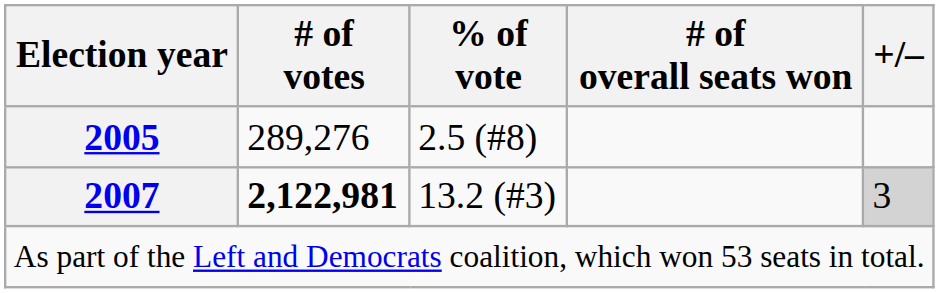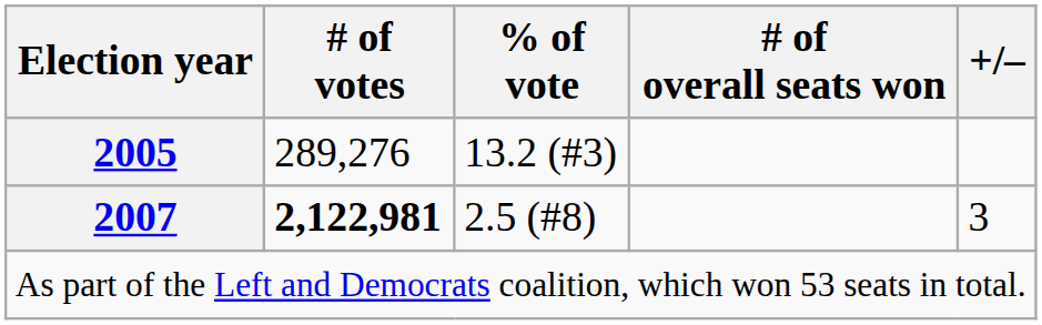 <table class=wikitable>
 <tr>
 <th>Election year</th>
 <th># of<br>votes</th>
 <th>% of<br>vote</th>
 <th># of<br>overall seats won</th>
 <th>+/–</th>
 </tr>
 <tr>
 <th><a href='#'>2005</a></th>
 <td>289,276</td>
-<td>2.5 (#8)</td>
+<td>13.2 (#3)</td>
 <td></td>
 <td></td>
 </tr>
 <tr>
 <th><a href='#'>2007</a></th>
 <td><strong>2,122,981</strong></td>
-<td>13.2 (#3)</td>
+<td>2.5 (#8)</td>
 <td></td>
-<td style="background: lightgrey;"> 3</td>
+<td> 3</td>
 </tr>
 <tr>
 <td colspan=7><small>As part of the <a href='#'>Left and Democrats</a> coalition, which won 53 seats in total.</small></td>
 </tr>
 </table>
